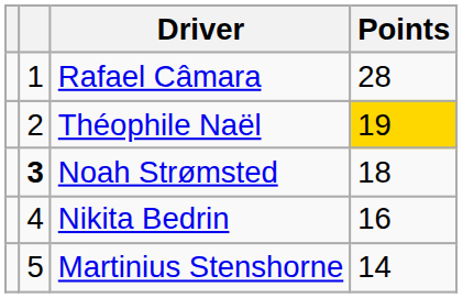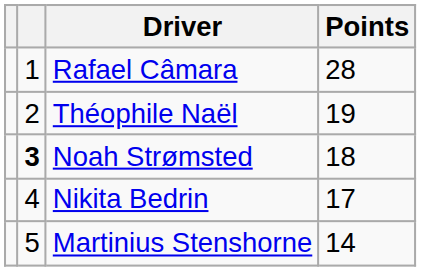 <table class="wikitable" style="font-size: 85%;">
 <tr>
 <th></th>
 <th></th>
 <th>Driver</th>
 <th>Points</th>
 </tr>
 <tr>
 <td align="left"></td>
 <td align="center">1</td>
 <td> <a href='#'>Rafael Câmara</a></td>
 <td>28</td>
 </tr>
 <tr>
 <td align="left"></td>
 <td align="center">2</td>
 <td> <a href='#'>Théophile Naël</a></td>
-<td style="background: gold;">19</td>
+<td>19</td>
 </tr>
 <tr>
 <td align="left"></td>
 <td align="center"><strong>3</strong></td>
 <td> <a href='#'>Noah Strømsted</a></td>
 <td>18</td>
 </tr>
 <tr>
 <td align="left"></td>
 <td align="center">4</td>
 <td> <a href='#'>Nikita Bedrin</a></td>
-<td>16</td>
+<td>17</td>
 </tr>
 <tr>
 <td align="left"></td>
 <td align="center">5</td>
 <td> <a href='#'>Martinius Stenshorne</a></td>
 <td>14</td>
 </tr>
 </table>
